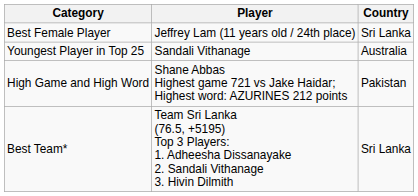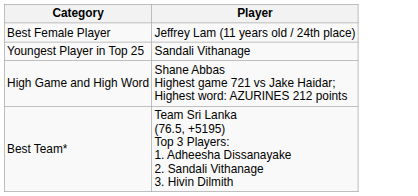 <table class="wikitable">
 <tr>
 <th>Category</th>
 <th>Player</th>
-<th>Country</th>
 </tr>
 <tr>
 <td>Best Female Player</td>
 <td>Jeffrey Lam (11 years old / 24th place)</td>
-<td>Sri Lanka</td>
 </tr>
 <tr>
 <td>Youngest Player in Top 25</td>
 <td>Sandali Vithanage</td>
-<td>Australia</td>
 </tr>
 <tr>
 <td>High Game and High Word</td>
 <td>Shane Abbas<br>Highest game 721 vs Jake Haidar;<br>Highest word: AZURINES 212 points</td>
-<td>Pakistan</td>
 </tr>
 <tr>
 <td>Best Team*</td>
 <td>Team Sri Lanka<br>(76.5, +5195)<br>Top 3 Players:<br>1. Adheesha Dissanayake<br>2. Sandali Vithanage<br>3. Hivin Dilmith</td>
-<td>Sri Lanka</td>
 </tr>
 </table>
